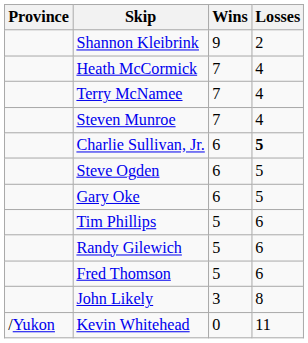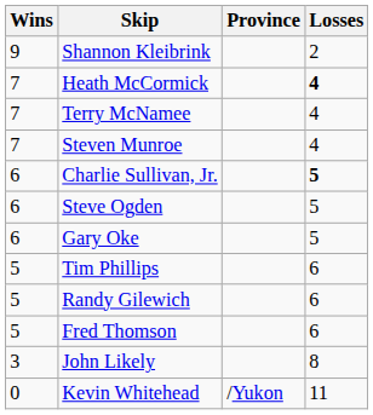 <table class="wikitable" border="1">
 <tr>
+<th>Wins</th>
+<th>Skip</th>
 <th>Province</th>
-<th>Skip</th>
-<th>Wins</th>
 <th>Losses</th>
 </tr>
 <tr>
+<td>9</td>
+<td><a href='#'>Shannon Kleibrink</a></td>
 <td></td>
-<td><a href='#'>Shannon Kleibrink</a></td>
-<td>9</td>
 <td>2</td>
 </tr>
 <tr>
+<td>7</td>
+<td><a href='#'>Heath McCormick</a></td>
 <td></td>
-<td><a href='#'>Heath McCormick</a></td>
+<td><strong>4</strong></td>
+</tr>
+<tr>
 <td>7</td>
+<td><a href='#'>Terry McNamee</a></td>
+<td></td>
 <td>4</td>
 </tr>
 <tr>
+<td>7</td>
+<td><a href='#'>Steven Munroe</a></td>
 <td></td>
-<td><a href='#'>Terry McNamee</a></td>
-<td>7</td>
 <td>4</td>
 </tr>
 <tr>
+<td>6</td>
+<td><a href='#'>Charlie Sullivan, Jr.</a></td>
 <td></td>
-<td><a href='#'>Steven Munroe</a></td>
-<td>7</td>
-<td>4</td>
-</tr>
-<tr>
-<td></td>
-<td><a href='#'>Charlie Sullivan, Jr.</a></td>
-<td>6</td>
 <td><strong>5</strong></td>
 </tr>
 <tr>
+<td>6</td>
+<td><a href='#'>Steve Ogden</a></td>
 <td></td>
-<td><a href='#'>Steve Ogden</a></td>
-<td>6</td>
 <td>5</td>
 </tr>
 <tr>
+<td>6</td>
+<td><a href='#'>Gary Oke</a></td>
 <td></td>
-<td><a href='#'>Gary Oke</a></td>
-<td>6</td>
 <td>5</td>
 </tr>
 <tr>
+<td>5</td>
+<td><a href='#'>Tim Phillips</a></td>
 <td></td>
-<td><a href='#'>Tim Phillips</a></td>
-<td>5</td>
 <td>6</td>
 </tr>
 <tr>
+<td>5</td>
+<td><a href='#'>Randy Gilewich</a></td>
 <td></td>
-<td><a href='#'>Randy Gilewich</a></td>
-<td>5</td>
 <td>6</td>
 </tr>
 <tr>
+<td>5</td>
+<td><a href='#'>Fred Thomson</a></td>
 <td></td>
-<td><a href='#'>Fred Thomson</a></td>
-<td>5</td>
 <td>6</td>
 </tr>
 <tr>
+<td>3</td>
+<td><a href='#'>John Likely</a></td>
 <td></td>
-<td><a href='#'>John Likely</a></td>
-<td>3</td>
 <td>8</td>
 </tr>
 <tr>
+<td>0</td>
+<td><a href='#'>Kevin Whitehead</a></td>
 <td>/<a href='#'>Yukon</a></td>
-<td><a href='#'>Kevin Whitehead</a></td>
-<td>0</td>
 <td>11</td>
 </tr>
 </table>
